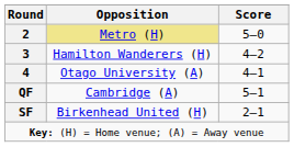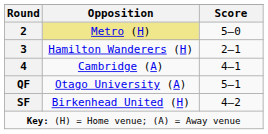 <table class="wikitable plainrowheaders" style="text-align:center;margin:0">
 <tr>
 </tr>
 <tr>
 <th scope="col" style="width:25px">Round</th>
 <th scope="col" style="width:180px">Opposition</th>
 <th scope="col" style="width:70px">Score</th>
 </tr>
 <tr>
 <th scope=row style="text-align:center">2</th>
 <td style="background: khaki;"><a href='#'>Metro</a> (<a href='#'>H</a>)</td>
 <td>5–0</td>
 </tr>
 <tr>
 <th scope=row style="text-align:center">3</th>
 <td><a href='#'>Hamilton Wanderers</a> (<a href='#'>H</a>)</td>
-<td>4–2 </td>
+<td>2–1</td>
 </tr>
 <tr>
 <th scope=row style="text-align:center">4</th>
-<td><a href='#'>Otago University</a> (<a href='#'>A</a>)</td>
+<td><a href='#'>Cambridge</a> (<a href='#'>A</a>)</td>
 <td>4–1</td>
 </tr>
 <tr>
 <th scope=row style="text-align:center">QF</th>
-<td><a href='#'>Cambridge</a> (<a href='#'>A</a>)</td>
+<td><a href='#'>Otago University</a> (<a href='#'>A</a>)</td>
 <td>5–1</td>
 </tr>
 <tr>
 <th scope=row style="text-align:center">SF</th>
 <td><a href='#'>Birkenhead United</a> (<a href='#'>H</a>)</td>
-<td>2–1</td>
+<td>4–2 </td>
 </tr>
 <tr>
 <td colspan="3"><small><strong>Key:</strong> (H) = Home venue; (A) = Away venue</small></td>
 </tr>
 </table>
